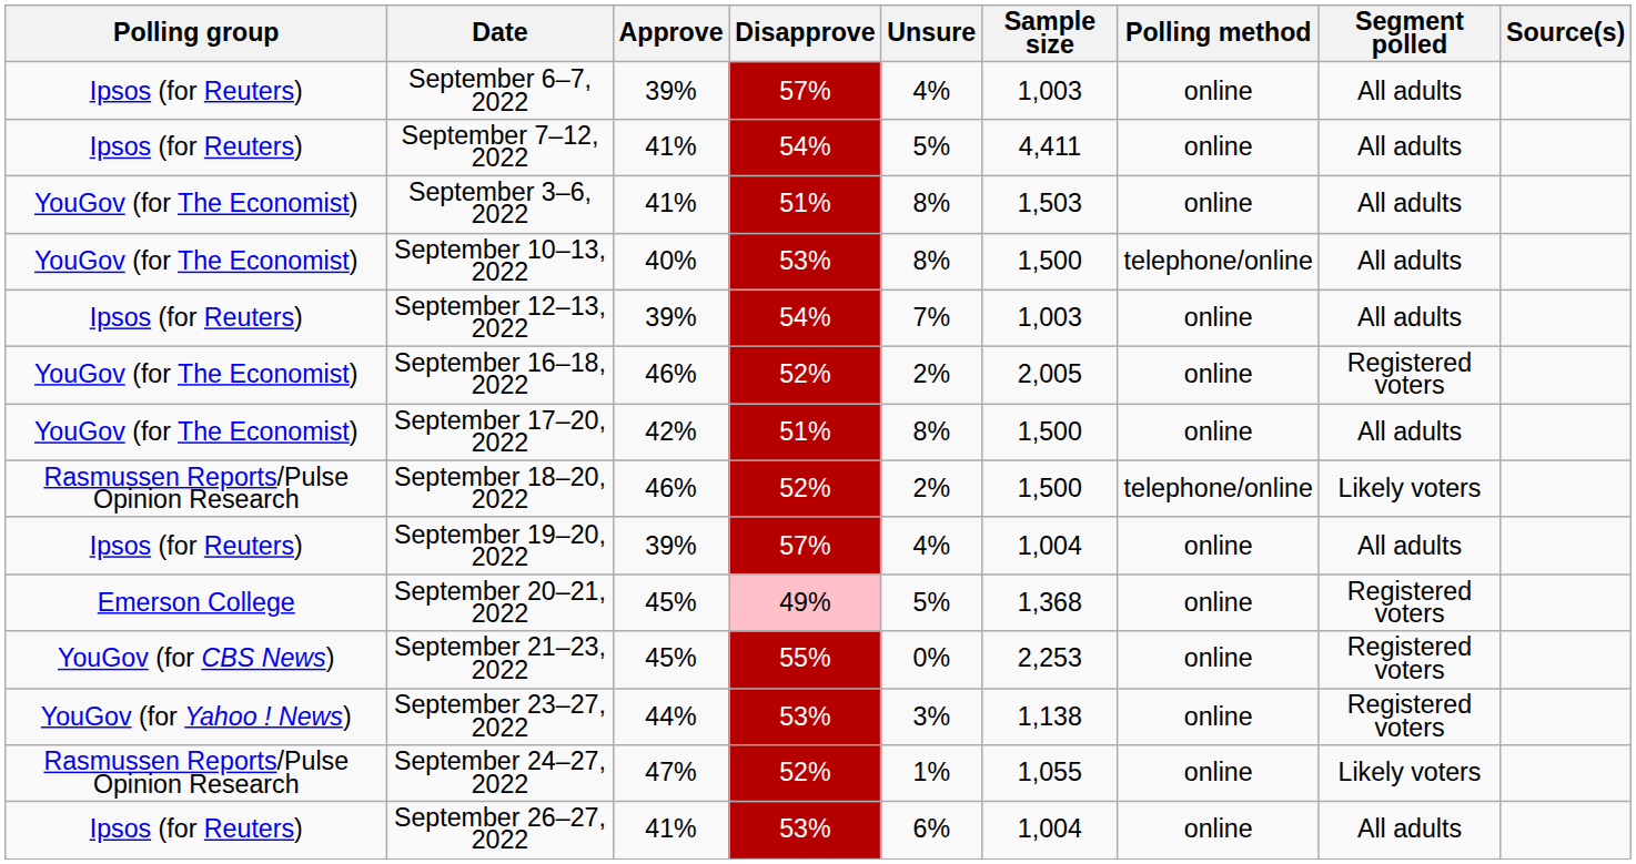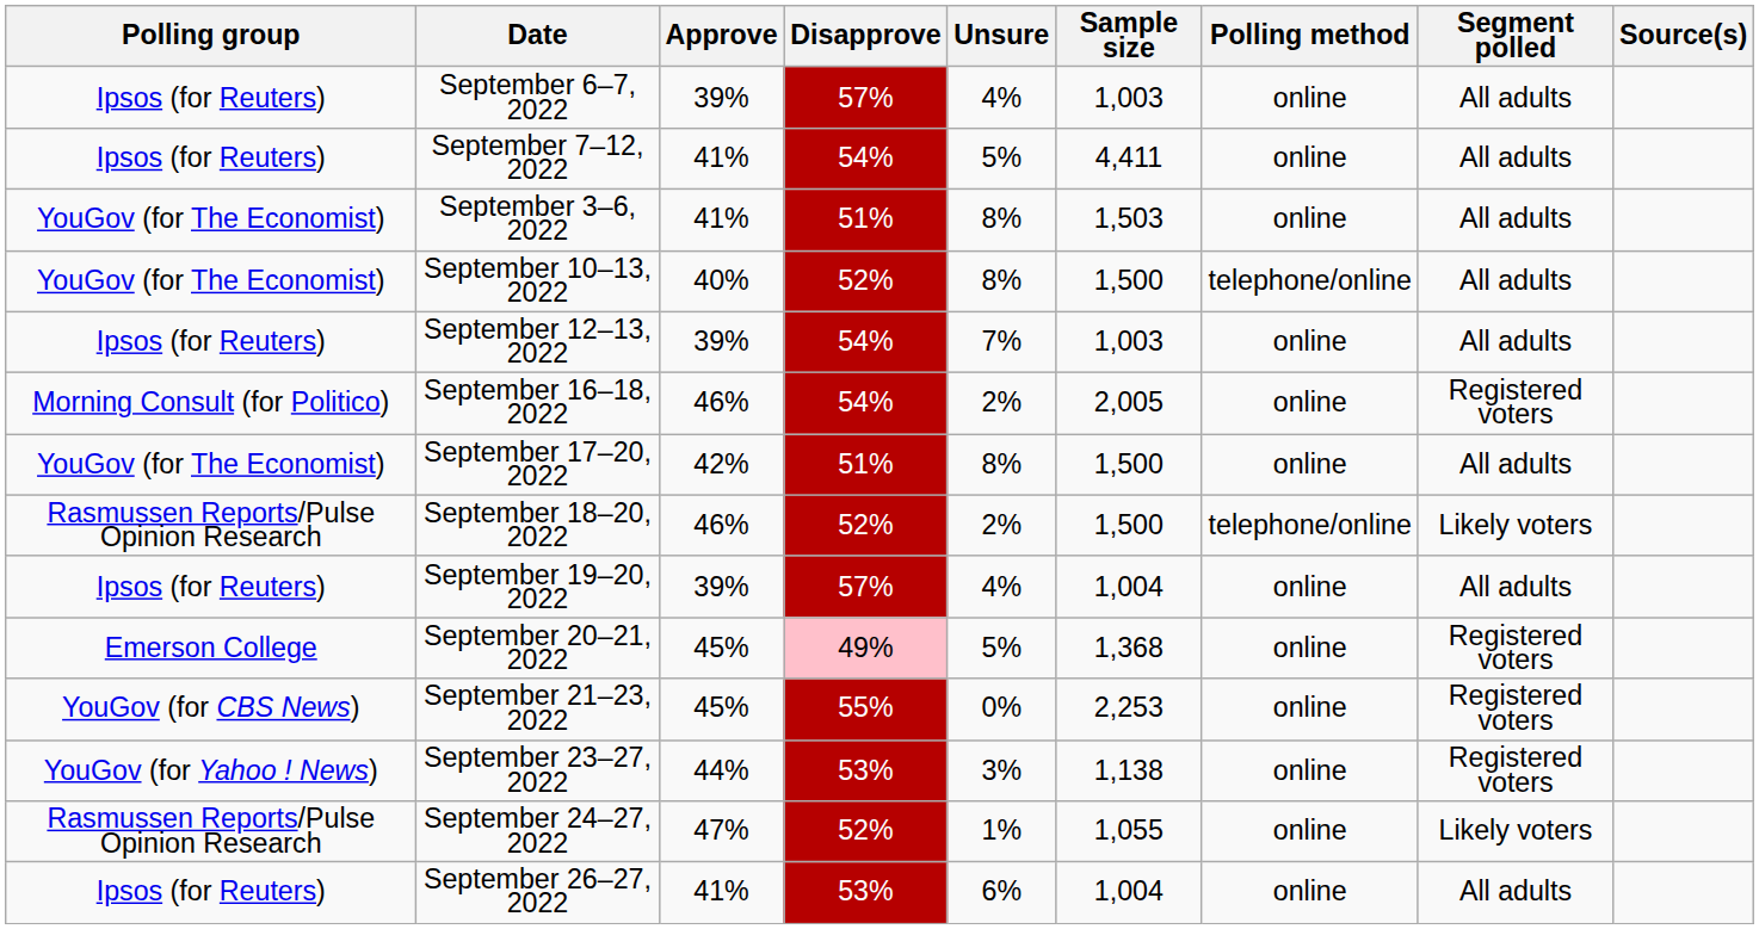 <table class="wikitable sortable" style="text-align:center;line-height:14px;width: 80%;">
 <tr>
 <th class="unsortable">Polling group</th>
 <th>Date</th>
 <th>Approve</th>
 <th>Disapprove</th>
 <th>Unsure</th>
 <th>Sample size</th>
 <th>Polling method</th>
 <th class="unsortable">Segment polled</th>
 <th class="unsortable">Source(s)</th>
 </tr>
 <tr>
 <td><a href='#'>Ipsos</a> (for <a href='#'>Reuters</a>)</td>
 <td>September 6–7, 2022</td>
 <td>39%</td>
 <td style="background: #B60000; color: white">57%</td>
 <td>4%</td>
 <td>1,003</td>
 <td>online</td>
 <td>All adults</td>
 <td></td>
 </tr>
 <tr>
 <td><a href='#'>Ipsos</a> (for <a href='#'>Reuters</a>)</td>
 <td>September 7–12, 2022</td>
 <td>41%</td>
 <td style="background: #B60000; color: white">54%</td>
 <td>5%</td>
 <td>4,411</td>
 <td>online</td>
 <td>All adults</td>
 <td></td>
 </tr>
 <tr>
 <td><a href='#'>YouGov</a> (for <a href='#'>The Economist</a>)</td>
 <td>September 3–6, 2022</td>
 <td>41%</td>
 <td style="background: #B60000; color: white">51%</td>
 <td>8%</td>
 <td>1,503</td>
 <td>online</td>
 <td>All adults</td>
 <td></td>
 </tr>
 <tr>
 <td><a href='#'>YouGov</a> (for <a href='#'>The Economist</a>)</td>
 <td>September 10–13, 2022</td>
 <td>40%</td>
-<td style="background: #B60000; color: white">53%</td>
+<td style="background: #B60000; color: white">52%</td>
 <td>8%</td>
 <td>1,500</td>
 <td>telephone/online</td>
 <td>All adults</td>
 <td></td>
 </tr>
 <tr>
 <td><a href='#'>Ipsos</a> (for <a href='#'>Reuters</a>)</td>
 <td>September 12–13, 2022</td>
 <td>39%</td>
 <td style="background: #B60000; color: white">54%</td>
 <td>7%</td>
 <td>1,003</td>
 <td>online</td>
 <td>All adults</td>
 <td></td>
 </tr>
 <tr>
-<td><a href='#'>YouGov</a> (for <a href='#'>The Economist</a>)</td>
+<td><a href='#'>Morning Consult</a> (for <a href='#'>Politico</a>)</td>
 <td>September 16–18, 2022</td>
 <td>46%</td>
-<td style="background: #B60000; color: white">52%</td>
+<td style="background: #B60000; color: white">54%</td>
 <td>2%</td>
 <td>2,005</td>
 <td>online</td>
 <td>Registered voters</td>
 <td></td>
 </tr>
 <tr>
 <td><a href='#'>YouGov</a> (for <a href='#'>The Economist</a>)</td>
 <td>September 17–20, 2022</td>
 <td>42%</td>
 <td style="background: #B60000; color: white">51%</td>
 <td>8%</td>
 <td>1,500</td>
 <td>online</td>
 <td>All adults</td>
 <td></td>
 </tr>
 <tr>
 <td><a href='#'>Rasmussen Reports</a>/Pulse Opinion Research</td>
 <td>September 18–20, 2022</td>
 <td>46%</td>
 <td style="background: #B60000; color: white">52%</td>
 <td>2%</td>
 <td>1,500</td>
 <td>telephone/online</td>
 <td>Likely voters</td>
 <td></td>
 </tr>
 <tr>
 <td><a href='#'>Ipsos</a> (for <a href='#'>Reuters</a>)</td>
 <td>September 19–20, 2022</td>
 <td>39%</td>
 <td style="background: #B60000; color: white">57%</td>
 <td>4%</td>
 <td>1,004</td>
 <td>online</td>
 <td>All adults</td>
 <td></td>
 </tr>
 <tr>
 <td><a href='#'>Emerson College</a></td>
 <td>September 20–21, 2022</td>
 <td>45%</td>
 <td style="background: pink; color: black">49%</td>
 <td>5%</td>
 <td>1,368</td>
 <td>online</td>
 <td>Registered voters</td>
 <td></td>
 </tr>
 <tr>
 <td><a href='#'>YouGov</a> (for <em><a href='#'>CBS News</a></em>)</td>
 <td>September 21–23, 2022</td>
 <td>45%</td>
 <td style="background: #B60000; color: white">55%</td>
 <td>0%</td>
 <td>2,253</td>
 <td>online</td>
 <td>Registered voters</td>
 <td></td>
 </tr>
 <tr>
 <td><a href='#'>YouGov</a> (for <em><a href='#'>Yahoo ! News</a></em>)</td>
 <td>September 23–27, 2022</td>
 <td>44%</td>
 <td style="background: #B60000; color: white">53%</td>
 <td>3%</td>
 <td>1,138</td>
 <td>online</td>
 <td>Registered voters</td>
 <td></td>
 </tr>
 <tr>
 <td><a href='#'>Rasmussen Reports</a>/Pulse Opinion Research</td>
 <td>September 24–27, 2022</td>
 <td>47%</td>
 <td style="background: #B60000; color: white">52%</td>
 <td>1%</td>
 <td>1,055</td>
 <td>online</td>
 <td>Likely voters</td>
 <td></td>
 </tr>
 <tr>
 <td><a href='#'>Ipsos</a> (for <a href='#'>Reuters</a>)</td>
 <td>September 26–27, 2022</td>
 <td>41%</td>
 <td style="background: #B60000; color: white">53%</td>
 <td>6%</td>
 <td>1,004</td>
 <td>online</td>
 <td>All adults</td>
 <td></td>
 </tr>
 </table>
